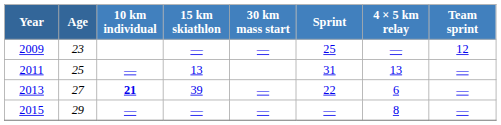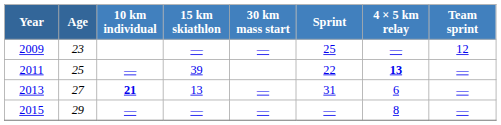 <table class="wikitable" style="font-size:95%; text-align:center; border:grey solid 1px; border-collapse:collapse; background:#ffffff;">
 <tr>
 <th style="background-color:#369; color:white; width:60px;"> Year </th>
 <th style="background-color:#369; color:white; width:40px;"> Age </th>
 <th style="background-color:#4180be; color:white; width:75px;"> 10 km <br> individual </th>
 <th style="background-color:#4180be; color:white; width:75px;"> 15 km <br> skiathlon </th>
 <th style="background-color:#4180be; color:white; width:75px;"> 30 km <br> mass start </th>
 <th style="background-color:#4180be; color:white; width:75px;"> Sprint </th>
 <th style="background-color:#4180be; color:white; width:75px;"> 4 × 5 km <br> relay </th>
 <th style="background-color:#4180be; color:white; width:75px;"> Team <br> sprint </th>
 </tr>
 <tr>
 <td><a href='#'>2009</a></td>
 <td><em>23</em></td>
 <td><a href='#'></a></td>
 <td><a href='#'>—</a></td>
 <td><a href='#'>—</a></td>
 <td><a href='#'>25</a></td>
 <td><a href='#'>—</a></td>
 <td><a href='#'>12</a></td>
 </tr>
 <tr>
 <td><a href='#'>2011</a></td>
 <td><em>25</em></td>
 <td><a href='#'>—</a></td>
-<td><a href='#'>13</a></td>
+<td><a href='#'>39</a></td>
 <td><a href='#'></a></td>
-<td><a href='#'>31</a></td>
-<td><a href='#'>13</a></td>
+<td><a href='#'>22</a></td>
+<td><strong><a href='#'>13</a></strong></td>
 <td><a href='#'>—</a></td>
 </tr>
 <tr>
 <td><a href='#'>2013</a></td>
 <td><em>27</em></td>
 <td><strong><a href='#'>21</a></strong></td>
-<td><a href='#'>39</a></td>
+<td><a href='#'>13</a></td>
 <td><a href='#'>—</a></td>
-<td><a href='#'>22</a></td>
+<td><a href='#'>31</a></td>
 <td><a href='#'>6</a></td>
 <td><a href='#'>—</a></td>
 </tr>
 <tr>
 <td><a href='#'>2015</a></td>
 <td><em>29</em></td>
 <td><a href='#'>—</a></td>
 <td><a href='#'>—</a></td>
 <td><a href='#'>—</a></td>
 <td><a href='#'>—</a></td>
 <td><a href='#'>8</a></td>
 <td><a href='#'>—</a></td>
 </tr>
 <tr>
 </tr>
 </table>
